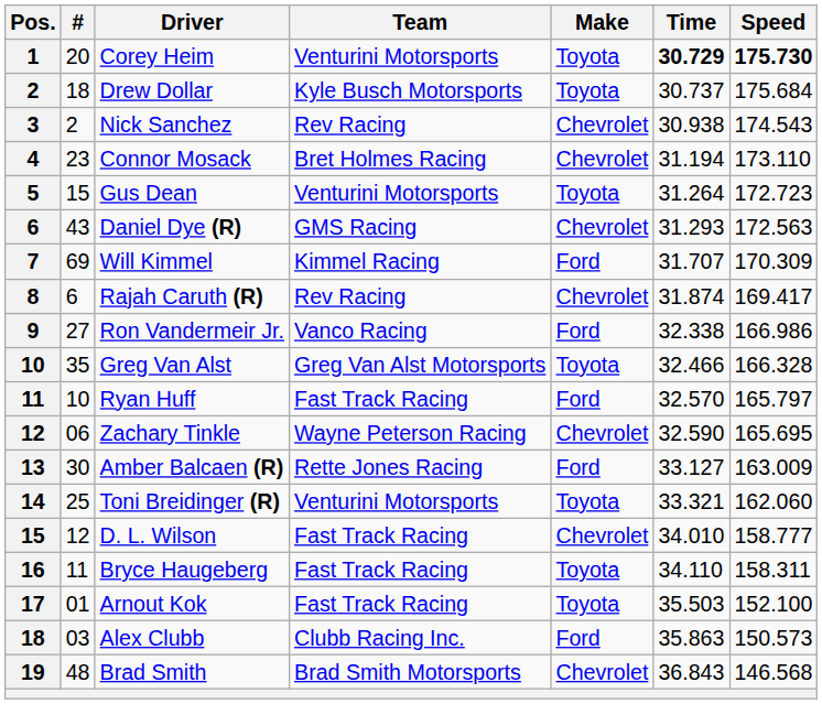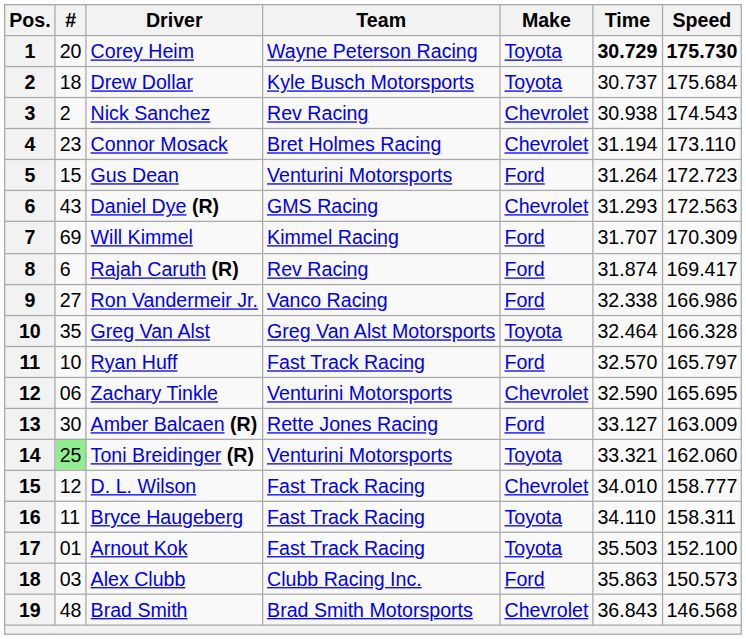 <table class="wikitable" style="font-size:95%">
 <tr>
 <th>Pos.</th>
 <th>#</th>
 <th>Driver</th>
 <th>Team</th>
 <th>Make</th>
 <th>Time</th>
 <th>Speed</th>
 </tr>
 <tr>
 <th>1</th>
 <td>20</td>
 <td><a href='#'>Corey Heim</a></td>
-<td><a href='#'>Venturini Motorsports</a></td>
+<td><a href='#'>Wayne Peterson Racing</a></td>
 <td><a href='#'>Toyota</a></td>
 <td><strong>30.729</strong></td>
 <td><strong>175.730</strong></td>
 </tr>
 <tr>
 <th>2</th>
 <td>18</td>
 <td><a href='#'>Drew Dollar</a></td>
 <td><a href='#'>Kyle Busch Motorsports</a></td>
 <td><a href='#'>Toyota</a></td>
 <td>30.737</td>
 <td>175.684</td>
 </tr>
 <tr>
 <th>3</th>
 <td>2</td>
 <td><a href='#'>Nick Sanchez</a></td>
 <td><a href='#'>Rev Racing</a></td>
 <td><a href='#'>Chevrolet</a></td>
 <td>30.938</td>
 <td>174.543</td>
 </tr>
 <tr>
 <th>4</th>
 <td>23</td>
 <td><a href='#'>Connor Mosack</a></td>
 <td><a href='#'>Bret Holmes Racing</a></td>
 <td><a href='#'>Chevrolet</a></td>
 <td>31.194</td>
 <td>173.110</td>
 </tr>
 <tr>
 <th>5</th>
 <td>15</td>
 <td><a href='#'>Gus Dean</a></td>
 <td><a href='#'>Venturini Motorsports</a></td>
-<td><a href='#'>Toyota</a></td>
+<td><a href='#'>Ford</a></td>
 <td>31.264</td>
 <td>172.723</td>
 </tr>
 <tr>
 <th>6</th>
 <td>43</td>
 <td><a href='#'>Daniel Dye</a> <strong>(R)</strong></td>
 <td><a href='#'>GMS Racing</a></td>
 <td><a href='#'>Chevrolet</a></td>
 <td>31.293</td>
 <td>172.563</td>
 </tr>
 <tr>
 <th>7</th>
 <td>69</td>
 <td><a href='#'>Will Kimmel</a></td>
 <td><a href='#'>Kimmel Racing</a></td>
 <td><a href='#'>Ford</a></td>
 <td>31.707</td>
 <td>170.309</td>
 </tr>
 <tr>
 <th>8</th>
 <td>6</td>
 <td><a href='#'>Rajah Caruth</a> <strong>(R)</strong></td>
 <td><a href='#'>Rev Racing</a></td>
-<td><a href='#'>Chevrolet</a></td>
+<td><a href='#'>Ford</a></td>
 <td>31.874</td>
 <td>169.417</td>
 </tr>
 <tr>
 <th>9</th>
 <td>27</td>
 <td><a href='#'>Ron Vandermeir Jr.</a></td>
 <td><a href='#'>Vanco Racing</a></td>
 <td><a href='#'>Ford</a></td>
 <td>32.338</td>
 <td>166.986</td>
 </tr>
 <tr>
 <th>10</th>
 <td>35</td>
 <td><a href='#'>Greg Van Alst</a></td>
 <td><a href='#'>Greg Van Alst Motorsports</a></td>
 <td><a href='#'>Toyota</a></td>
-<td>32.466</td>
+<td>32.464</td>
 <td>166.328</td>
 </tr>
 <tr>
 <th>11</th>
 <td>10</td>
 <td><a href='#'>Ryan Huff</a></td>
 <td><a href='#'>Fast Track Racing</a></td>
 <td><a href='#'>Ford</a></td>
 <td>32.570</td>
 <td>165.797</td>
 </tr>
 <tr>
 <th>12</th>
 <td>06</td>
 <td><a href='#'>Zachary Tinkle</a></td>
-<td><a href='#'>Wayne Peterson Racing</a></td>
+<td><a href='#'>Venturini Motorsports</a></td>
 <td><a href='#'>Chevrolet</a></td>
 <td>32.590</td>
 <td>165.695</td>
 </tr>
 <tr>
 <th>13</th>
 <td>30</td>
 <td><a href='#'>Amber Balcaen</a> <strong>(R)</strong></td>
 <td><a href='#'>Rette Jones Racing</a></td>
 <td><a href='#'>Ford</a></td>
 <td>33.127</td>
 <td>163.009</td>
 </tr>
 <tr>
 <th>14</th>
-<td>25</td>
+<td style="background: lightgreen;">25</td>
 <td><a href='#'>Toni Breidinger</a> <strong>(R)</strong></td>
 <td><a href='#'>Venturini Motorsports</a></td>
 <td><a href='#'>Toyota</a></td>
 <td>33.321</td>
 <td>162.060</td>
 </tr>
 <tr>
 <th>15</th>
 <td>12</td>
 <td><a href='#'>D. L. Wilson</a></td>
 <td><a href='#'>Fast Track Racing</a></td>
 <td><a href='#'>Chevrolet</a></td>
 <td>34.010</td>
 <td>158.777</td>
 </tr>
 <tr>
 <th>16</th>
 <td>11</td>
 <td><a href='#'>Bryce Haugeberg</a></td>
 <td><a href='#'>Fast Track Racing</a></td>
 <td><a href='#'>Toyota</a></td>
 <td>34.110</td>
 <td>158.311</td>
 </tr>
 <tr>
 <th>17</th>
 <td>01</td>
 <td><a href='#'>Arnout Kok</a></td>
 <td><a href='#'>Fast Track Racing</a></td>
 <td><a href='#'>Toyota</a></td>
 <td>35.503</td>
 <td>152.100</td>
 </tr>
 <tr>
 <th>18</th>
 <td>03</td>
 <td><a href='#'>Alex Clubb</a></td>
 <td><a href='#'>Clubb Racing Inc.</a></td>
 <td><a href='#'>Ford</a></td>
 <td>35.863</td>
 <td>150.573</td>
 </tr>
 <tr>
 <th>19</th>
 <td>48</td>
 <td><a href='#'>Brad Smith</a></td>
 <td><a href='#'>Brad Smith Motorsports</a></td>
 <td><a href='#'>Chevrolet</a></td>
 <td>36.843</td>
 <td>146.568</td>
 </tr>
 <tr>
 <th colspan="7"></th>
 </tr>
 </table>
